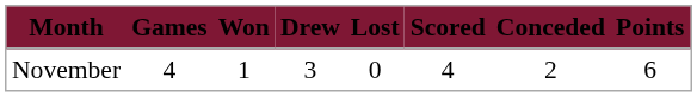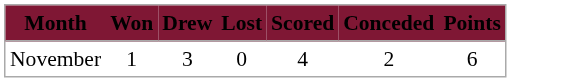 <table cellspacing="0" cellpadding="3" style="border:1px solid #AAAAAA;font-size:90%">
 <tr bgcolor="#7F1734">
 <th style="border-bottom:1px solid #AAAAAA" align="center"><span>Month</span></th>
-<th style="border-bottom:1px solid #AAAAAA" align="center"><span>Games</span></th>
 <th style="border-bottom:1px solid #AAAAAA" align="center"><span>Won</span></th>
 <th style="border-bottom:1px solid #AAAAAA" align="center"><span>Drew</span></th>
 <th style="border-bottom:1px solid #AAAAAA" align="center"><span>Lost</span></th>
 <th style="border-bottom:1px solid #AAAAAA" align="center"><span>Scored</span></th>
 <th style="border-bottom:1px solid #AAAAAA" align="center"><span>Conceded</span></th>
 <th style="border-bottom:1px solid #AAAAAA" align="center"><span>Points</span></th>
 </tr>
 <tr>
 <td align="center">November</td>
-<td align="center">4</td>
 <td align="center">1</td>
 <td align="center">3</td>
 <td align="center">0</td>
 <td align="center">4</td>
 <td align="center">2</td>
 <td align="center">6</td>
 </tr>
 </table>
